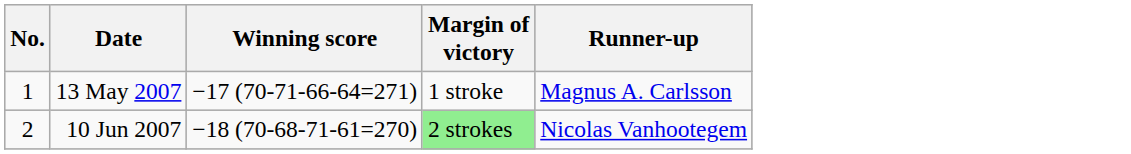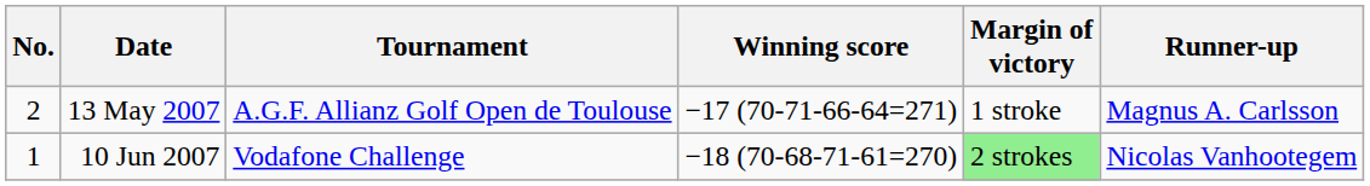 <table class="wikitable" style="font-size:95%;">
 <tr>
 <th>No.</th>
 <th>Date</th>
+<th>Tournament</th>
 <th>Winning score</th>
 <th>Margin of<br>victory</th>
 <th>Runner-up</th>
 </tr>
 <tr>
-<td align=center>1</td>
+<td align=center>2</td>
 <td align=right>13 May <a href='#'>2007</a></td>
+<td><a href='#'>A.G.F. Allianz Golf Open de Toulouse</a></td>
 <td>−17 (70-71-66-64=271)</td>
 <td>1 stroke</td>
 <td> <a href='#'>Magnus A. Carlsson</a></td>
 </tr>
 <tr>
-<td align=center>2</td>
+<td align=center>1</td>
 <td align=right>10 Jun 2007</td>
+<td><a href='#'>Vodafone Challenge</a></td>
 <td>−18 (70-68-71-61=270)</td>
 <td style="background: lightgreen;">2 strokes</td>
 <td> <a href='#'>Nicolas Vanhootegem</a></td>
 </tr>
 </table>
